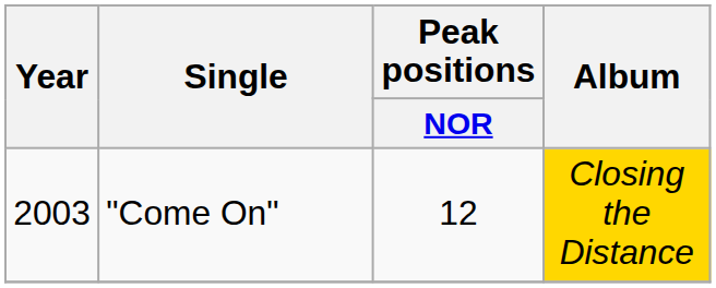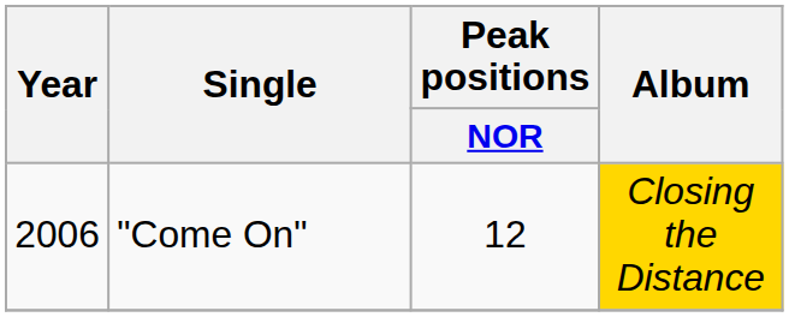 <table class="wikitable">
 <tr>
 <th align="center" rowspan="2" width="10">Year</th>
 <th align="center" rowspan="2" width="120">Single</th>
 <th align="center" colspan="1" width="20">Peak positions</th>
 <th align="center" rowspan="2" width="70">Album</th>
 </tr>
 <tr>
 <th scope="col" style="width:3em;font-size:90%;"><a href='#'>NOR</a><br></th>
 </tr>
 <tr>
-<td style="text-align:center;">2003</td>
+<td style="text-align:center;">2006</td>
 <td>"Come On"</td>
 <td style="text-align:center;">12</td>
 <td style="background: gold; text-align:center;"><em>Closing the Distance</em></td>
 </tr>
 <tr>
 </tr>
 </table>
